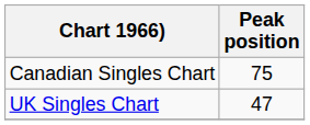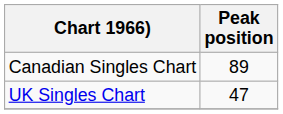 <table class="wikitable">
 <tr>
 <th align="left">Chart 1966)</th>
 <th align="left">Peak<br>position</th>
 </tr>
 <tr>
 <td align="left">Canadian Singles Chart</td>
-<td align="center">75</td>
+<td align="center">89</td>
 </tr>
 <tr>
 <td align="left"><a href='#'>UK Singles Chart</a></td>
 <td align="center">47</td>
 </tr>
 <tr>
 </tr>
 </table>
